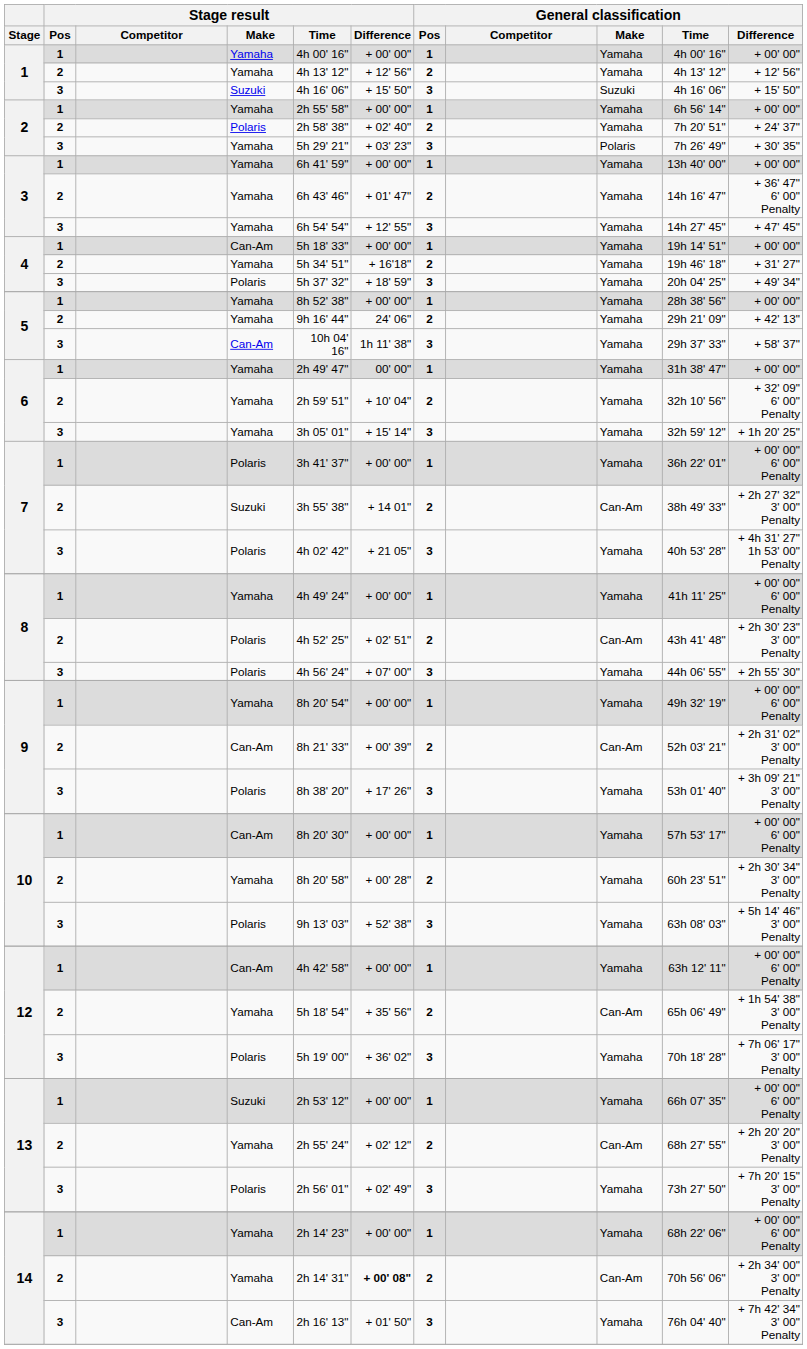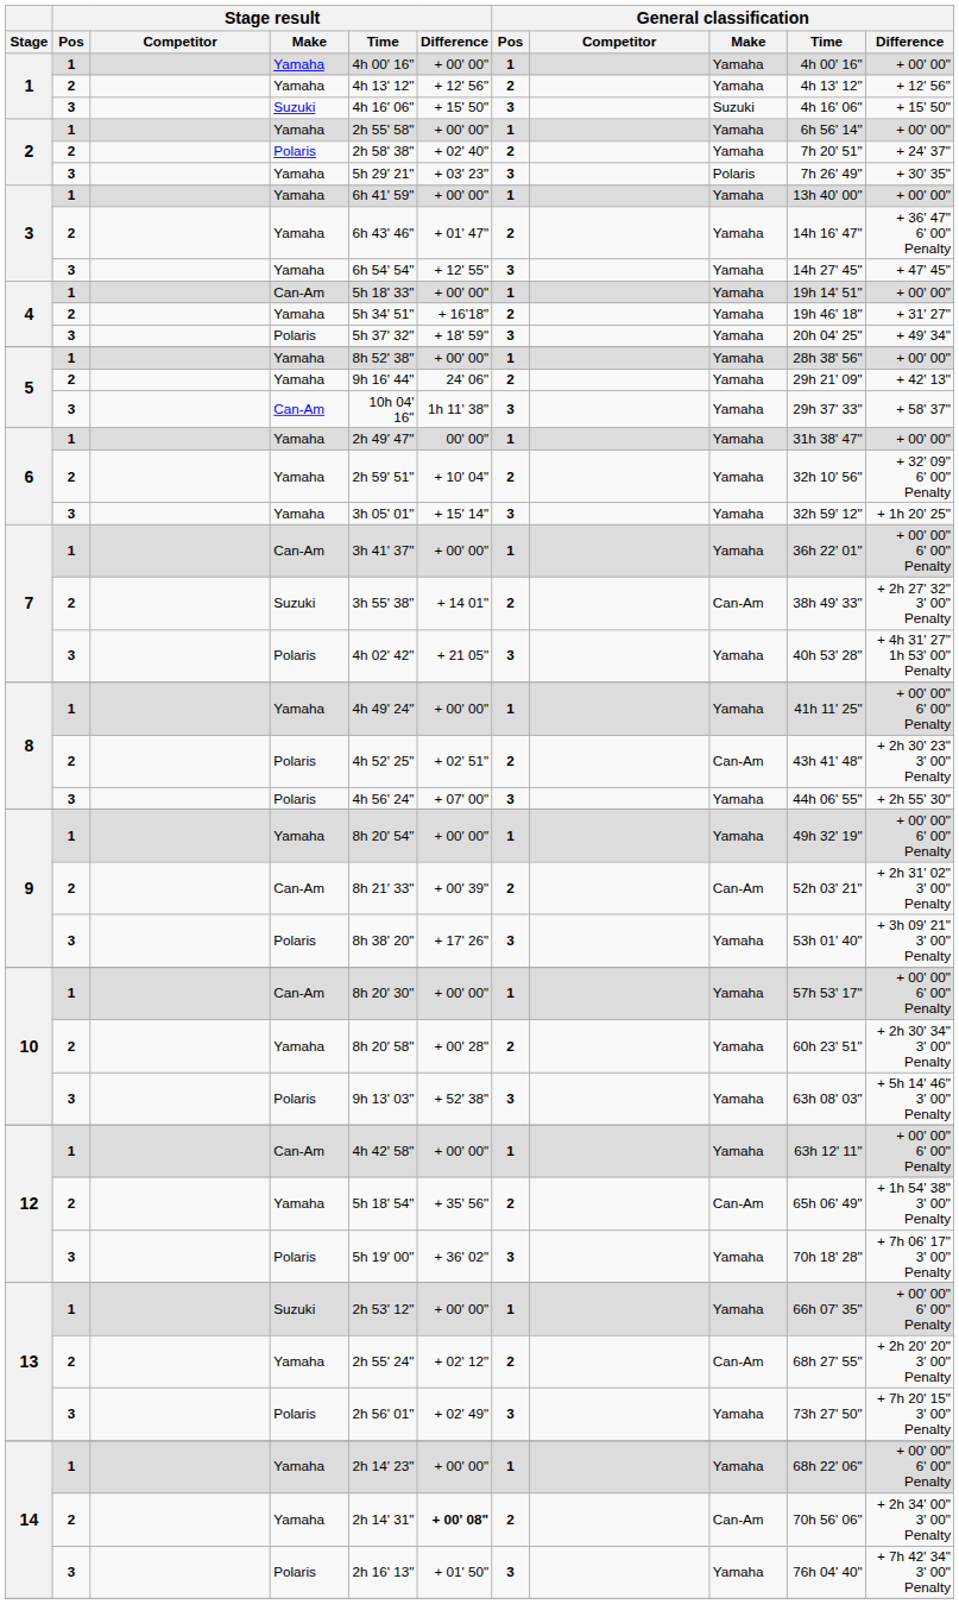 <table class="wikitable" style="font-size:85%">
 <tr>
 <th></th>
 <th colspan=5><big>Stage result </big></th>
 <th colspan=5><big>General classification</big></th>
 </tr>
 <tr>
 <th width="40px">Stage</th>
 <th width="30px">Pos</th>
 <th width="170px">Competitor</th>
 <th width="70px">Make</th>
 <th width="61px">Time</th>
 <th width="60px">Difference</th>
 <th width="30px">Pos</th>
 <th width="170px">Competitor</th>
 <th width="70px">Make</th>
 <th width="70px">Time</th>
 <th width="80px">Difference</th>
 </tr>
 <tr style="background:Gainsboro;">
 <th rowspan=3><big>1</big></th>
 <td align="center"><strong>1</strong></td>
 <td></td>
 <td><a href='#'>Yamaha</a></td>
 <td align="right">4h 00' 16"</td>
 <td align="right">+ 00' 00"</td>
 <td align="center"><strong>1</strong></td>
 <td></td>
 <td>Yamaha</td>
 <td align="right">4h 00' 16"</td>
 <td align="right">+ 00' 00"</td>
 </tr>
 <tr>
 <td align="center"><strong>2</strong></td>
 <td></td>
 <td>Yamaha</td>
 <td align="right">4h 13' 12"</td>
 <td align="right">+ 12' 56"</td>
 <td align="center"><strong>2</strong></td>
 <td></td>
 <td>Yamaha</td>
 <td align="right">4h 13' 12"</td>
 <td align="right">+ 12' 56"</td>
 </tr>
 <tr>
 <td align="center"><strong>3</strong></td>
 <td></td>
 <td><a href='#'>Suzuki</a></td>
 <td align="right">4h 16' 06"</td>
 <td align="right">+ 15' 50"</td>
 <td align="center"><strong>3</strong></td>
 <td></td>
 <td>Suzuki</td>
 <td align="right">4h 16' 06"</td>
 <td align="right">+ 15' 50"</td>
 </tr>
 <tr style="background:Gainsboro;">
 <th rowspan=3><big>2</big></th>
 <td align="center"><strong>1</strong></td>
 <td></td>
 <td>Yamaha</td>
 <td align="right">2h 55' 58"</td>
 <td align="right">+ 00' 00"</td>
 <td align="center"><strong>1</strong></td>
 <td></td>
 <td>Yamaha</td>
 <td align="right">6h 56' 14"</td>
 <td align="right">+ 00' 00"</td>
 </tr>
 <tr>
 <td align="center"><strong>2</strong></td>
 <td></td>
 <td><a href='#'>Polaris</a></td>
 <td align="right">2h 58' 38"</td>
 <td align="right">+ 02' 40"</td>
 <td align="center"><strong>2</strong></td>
 <td></td>
 <td>Yamaha</td>
 <td align="right">7h 20' 51"</td>
 <td align="right">+ 24' 37"</td>
 </tr>
 <tr>
 <td align="center"><strong>3</strong></td>
 <td></td>
 <td>Yamaha</td>
 <td align="right">5h 29' 21"</td>
 <td align="right">+ 03' 23"</td>
 <td align="center"><strong>3</strong></td>
 <td></td>
 <td>Polaris</td>
 <td align="right">7h 26' 49"</td>
 <td align="right">+ 30' 35"</td>
 </tr>
 <tr style="background:Gainsboro;">
 <th rowspan=3><big>3</big></th>
 <td align="center"><strong>1</strong></td>
 <td></td>
 <td>Yamaha</td>
 <td align="right">6h 41' 59"</td>
 <td align="right">+ 00' 00"</td>
 <td align="center"><strong>1</strong></td>
 <td></td>
 <td>Yamaha</td>
 <td align="right">13h 40' 00"</td>
 <td align="right">+ 00' 00"</td>
 </tr>
 <tr>
 <td align="center"><strong>2</strong></td>
 <td></td>
 <td>Yamaha</td>
 <td align="right">6h 43' 46"</td>
 <td align="right">+ 01' 47"</td>
 <td align="center"><strong>2</strong></td>
 <td></td>
 <td>Yamaha</td>
 <td align="right">14h 16' 47"</td>
 <td align="right">+ 36' 47"<br>6' 00" Penalty</td>
 </tr>
 <tr>
 <td align="center"><strong>3</strong></td>
 <td></td>
 <td>Yamaha</td>
 <td align="right">6h 54' 54"</td>
 <td align="right">+ 12' 55"</td>
 <td align="center"><strong>3</strong></td>
 <td></td>
 <td>Yamaha</td>
 <td align="right">14h 27' 45"</td>
 <td align="right">+ 47' 45"</td>
 </tr>
 <tr style="background:Gainsboro;">
 <th rowspan=3><big>4</big></th>
 <td align="center"><strong>1</strong></td>
 <td></td>
 <td>Can-Am</td>
 <td align="right">5h 18' 33"</td>
 <td align="right">+ 00' 00"</td>
 <td align="center"><strong>1</strong></td>
 <td></td>
 <td>Yamaha</td>
 <td align="right">19h 14' 51"</td>
 <td align="right">+ 00' 00"</td>
 </tr>
 <tr>
 <td align="center"><strong>2</strong></td>
 <td></td>
 <td>Yamaha</td>
 <td align="right">5h 34' 51"</td>
 <td align="right">+ 16'18"</td>
 <td align="center"><strong>2</strong></td>
 <td></td>
 <td>Yamaha</td>
 <td align="right">19h 46' 18"</td>
 <td align="right">+ 31' 27"</td>
 </tr>
 <tr>
 <td align="center"><strong>3</strong></td>
 <td></td>
 <td>Polaris</td>
 <td align="right">5h 37' 32"</td>
 <td align="right">+ 18' 59"</td>
 <td align="center"><strong>3</strong></td>
 <td></td>
 <td>Yamaha</td>
 <td align="right">20h 04' 25"</td>
 <td align="right">+ 49' 34"</td>
 </tr>
 <tr>
 </tr>
 <tr style="background:Gainsboro;">
 <th rowspan=3><big>5</big></th>
 <td align="center"><strong>1</strong></td>
 <td></td>
 <td>Yamaha</td>
 <td align="right">8h 52' 38"</td>
 <td align="right">+ 00' 00"</td>
 <td align="center"><strong>1</strong></td>
 <td></td>
 <td>Yamaha</td>
 <td align="right">28h 38' 56"</td>
 <td align="right">+ 00' 00"</td>
 </tr>
 <tr>
 <td align="center"><strong>2</strong></td>
 <td></td>
 <td>Yamaha</td>
 <td align="right">9h 16' 44"</td>
 <td align="right">24' 06"</td>
 <td align="center"><strong>2</strong></td>
 <td></td>
 <td>Yamaha</td>
 <td align="right">29h 21' 09"</td>
 <td align="right">+ 42' 13"</td>
 </tr>
 <tr>
 <td align="center"><strong>3</strong></td>
 <td></td>
 <td><a href='#'>Can-Am</a></td>
 <td align="right">10h 04' 16"</td>
 <td align="right">1h 11' 38"</td>
 <td align="center"><strong>3</strong></td>
 <td></td>
 <td>Yamaha</td>
 <td align="right">29h 37' 33"</td>
 <td align="right">+ 58' 37"</td>
 </tr>
 <tr style="background:Gainsboro;">
 <th rowspan=3><big>6</big></th>
 <td align="center"><strong>1</strong></td>
 <td></td>
 <td>Yamaha</td>
 <td align="right">2h 49' 47"</td>
 <td align="right">00' 00"</td>
 <td align="center"><strong>1</strong></td>
 <td></td>
 <td>Yamaha</td>
 <td align="right">31h 38' 47"</td>
 <td align="right">+ 00' 00"</td>
 </tr>
 <tr>
 <td align="center"><strong>2</strong></td>
 <td></td>
 <td>Yamaha</td>
 <td align="right">2h 59' 51"</td>
 <td align="right">+ 10' 04"</td>
 <td align="center"><strong>2</strong></td>
 <td></td>
 <td>Yamaha</td>
 <td align="right">32h 10' 56"</td>
 <td align="right">+ 32' 09"<br>6' 00" Penalty</td>
 </tr>
 <tr>
 <td align="center"><strong>3</strong></td>
 <td></td>
 <td>Yamaha</td>
 <td align="right">3h 05' 01"</td>
 <td align="right">+ 15' 14"</td>
 <td align="center"><strong>3</strong></td>
 <td></td>
 <td>Yamaha</td>
 <td align="right">32h 59' 12"</td>
 <td align="right">+ 1h 20' 25"</td>
 </tr>
 <tr style="background:Gainsboro;">
 <th rowspan=3><big>7</big></th>
 <td align="center"><strong>1</strong></td>
 <td></td>
-<td>Polaris</td>
+<td>Can-Am</td>
 <td align="right">3h 41' 37"</td>
 <td align="right">+ 00' 00"</td>
 <td align="center"><strong>1</strong></td>
 <td></td>
 <td>Yamaha</td>
 <td align="right">36h 22' 01"</td>
 <td align="right">+ 00' 00"<br>6' 00" Penalty</td>
 </tr>
 <tr>
 <td align="center"><strong>2</strong></td>
 <td></td>
 <td>Suzuki</td>
 <td align="right">3h 55' 38"</td>
 <td align="right">+ 14 01"</td>
 <td align="center"><strong>2</strong></td>
 <td></td>
 <td>Can-Am</td>
 <td align="right">38h 49' 33"</td>
 <td align="right">+ 2h 27' 32" <br>3' 00" Penalty</td>
 </tr>
 <tr>
 <td align="center"><strong>3</strong></td>
 <td></td>
 <td>Polaris</td>
 <td align="right">4h 02' 42"</td>
 <td align="right">+ 21 05"</td>
 <td align="center"><strong>3</strong></td>
 <td></td>
 <td>Yamaha</td>
 <td align="right">40h 53' 28"</td>
 <td align="right">+ 4h 31' 27" <br>1h 53' 00" Penalty</td>
 </tr>
 <tr>
 </tr>
 <tr style="background:Gainsboro;">
 <th rowspan=3><big>8</big></th>
 <td align="center"><strong>1</strong></td>
 <td></td>
 <td>Yamaha</td>
 <td align="right">4h 49' 24"</td>
 <td align="right">+ 00' 00"</td>
 <td align="center"><strong>1</strong></td>
 <td></td>
 <td>Yamaha</td>
 <td align="right">41h 11' 25"</td>
 <td align="right">+ 00' 00"<br> 6' 00" Penalty</td>
 </tr>
 <tr>
 <td align="center"><strong>2</strong></td>
 <td></td>
 <td>Polaris</td>
 <td align="right">4h 52' 25"</td>
 <td align="right">+ 02' 51"</td>
 <td align="center"><strong>2</strong></td>
 <td></td>
 <td>Can-Am</td>
 <td align="right">43h 41' 48"</td>
 <td align="right">+ 2h 30' 23"<br> 3' 00" Penalty</td>
 </tr>
 <tr>
 <td align="center"><strong>3</strong></td>
 <td></td>
 <td>Polaris</td>
 <td align="right">4h 56' 24"</td>
 <td align="right">+ 07' 00"</td>
 <td align="center"><strong>3</strong></td>
 <td></td>
 <td>Yamaha</td>
 <td align="right">44h 06' 55"</td>
 <td align="right">+ 2h 55' 30"</td>
 </tr>
 <tr>
 </tr>
 <tr style="background:Gainsboro;">
 <th rowspan=3><big>9</big></th>
 <td align="center"><strong>1</strong></td>
 <td></td>
 <td>Yamaha</td>
 <td align="right">8h 20' 54"</td>
 <td align="right">+ 00' 00"</td>
 <td align="center"><strong>1</strong></td>
 <td></td>
 <td>Yamaha</td>
 <td align="right">49h 32' 19"</td>
 <td align="right">+ 00' 00"<br>6' 00" Penalty</td>
 </tr>
 <tr>
 <td align="center"><strong>2</strong></td>
 <td></td>
 <td>Can-Am</td>
 <td align="right">8h 21' 33"</td>
 <td align="right">+ 00' 39"</td>
 <td align="center"><strong>2</strong></td>
 <td></td>
 <td>Can-Am</td>
 <td align="right">52h 03' 21"</td>
 <td align="right">+ 2h 31' 02"<br>3' 00" Penalty</td>
 </tr>
 <tr>
 <td align="center"><strong>3</strong></td>
 <td></td>
 <td>Polaris</td>
 <td align="right">8h 38' 20"</td>
 <td align="right">+ 17' 26"</td>
 <td align="center"><strong>3</strong></td>
 <td></td>
 <td>Yamaha</td>
 <td align="right">53h 01' 40"</td>
 <td align="right">+ 3h 09' 21"<br>3' 00" Penalty</td>
 </tr>
 <tr>
 </tr>
 <tr style="background:Gainsboro;">
 <th rowspan=3><big>10</big></th>
 <td align="center"><strong>1</strong></td>
 <td></td>
 <td>Can-Am</td>
 <td align="right">8h 20' 30"</td>
 <td align="right">+ 00' 00"</td>
 <td align="center"><strong>1</strong></td>
 <td></td>
 <td>Yamaha</td>
 <td align="right">57h 53' 17"</td>
 <td align="right">+ 00' 00"<br>6' 00" Penalty</td>
 </tr>
 <tr>
 <td align="center"><strong>2</strong></td>
 <td></td>
 <td>Yamaha</td>
 <td align="right">8h 20' 58"</td>
 <td align="right">+ 00' 28"</td>
 <td align="center"><strong>2</strong></td>
 <td></td>
 <td>Yamaha</td>
 <td align="right">60h 23' 51"</td>
 <td align="right">+ 2h 30' 34"<br>3' 00" Penalty</td>
 </tr>
 <tr>
 <td align="center"><strong>3</strong></td>
 <td></td>
 <td>Polaris</td>
 <td align="right">9h 13' 03"</td>
 <td align="right">+ 52' 38"</td>
 <td align="center"><strong>3</strong></td>
 <td></td>
 <td>Yamaha</td>
 <td align="right">63h 08' 03"</td>
 <td align="right">+ 5h 14' 46"<br>3' 00" Penalty</td>
 </tr>
 <tr>
 </tr>
 <tr style="background:Gainsboro;">
 <th rowspan=3><big>12</big></th>
 <td align="center"><strong>1</strong></td>
 <td></td>
 <td>Can-Am</td>
 <td align="right">4h 42' 58"</td>
 <td align="right">+ 00' 00"</td>
 <td align="center"><strong>1</strong></td>
 <td></td>
 <td>Yamaha</td>
 <td align="right">63h 12' 11"</td>
 <td align="right">+ 00' 00"<br>6' 00" Penalty</td>
 </tr>
 <tr>
 <td align="center"><strong>2</strong></td>
 <td></td>
 <td>Yamaha</td>
 <td align="right">5h 18' 54"</td>
 <td align="right">+ 35' 56"</td>
 <td align="center"><strong>2</strong></td>
 <td></td>
 <td>Can-Am</td>
 <td align="right">65h 06' 49"</td>
 <td align="right">+ 1h 54' 38"<br>3' 00" Penalty</td>
 </tr>
 <tr>
 <td align="center"><strong>3</strong></td>
 <td></td>
 <td>Polaris</td>
 <td align="right">5h 19' 00"</td>
 <td align="right">+ 36' 02"</td>
 <td align="center"><strong>3</strong></td>
 <td></td>
 <td>Yamaha</td>
 <td align="right">70h 18' 28"</td>
 <td align="right">+ 7h 06' 17"<br>3' 00" Penalty</td>
 </tr>
 <tr>
 </tr>
 <tr style="background:Gainsboro;">
 <th rowspan=3><big>13</big></th>
 <td align="center"><strong>1</strong></td>
 <td></td>
 <td>Suzuki</td>
 <td align="right">2h 53' 12"</td>
 <td align="right">+ 00' 00"</td>
 <td align="center"><strong>1</strong></td>
 <td></td>
 <td>Yamaha</td>
 <td align="right">66h 07' 35"</td>
 <td align="right">+ 00' 00"<br>6' 00" Penalty</td>
 </tr>
 <tr>
 <td align="center"><strong>2</strong></td>
 <td></td>
 <td>Yamaha</td>
 <td align="right">2h 55' 24"</td>
 <td align="right">+ 02' 12"</td>
 <td align="center"><strong>2</strong></td>
 <td></td>
 <td>Can-Am</td>
 <td align="right">68h 27' 55"</td>
 <td align="right">+ 2h 20' 20"<br>3' 00" Penalty</td>
 </tr>
 <tr>
 <td align="center"><strong>3</strong></td>
 <td></td>
 <td>Polaris</td>
 <td align="right">2h 56' 01"</td>
 <td align="right">+ 02' 49"</td>
 <td align="center"><strong>3</strong></td>
 <td></td>
 <td>Yamaha</td>
 <td align="right">73h 27' 50"</td>
 <td align="right">+ 7h 20' 15"<br>3' 00" Penalty</td>
 </tr>
 <tr>
 </tr>
 <tr style="background:Gainsboro;">
 <th rowspan=3><big>14</big></th>
 <td align="center"><strong>1</strong></td>
 <td></td>
 <td>Yamaha</td>
 <td align="right">2h 14' 23"</td>
 <td align="right">+ 00' 00"</td>
 <td align="center"><strong>1</strong></td>
 <td></td>
 <td>Yamaha</td>
 <td align="right">68h 22' 06"</td>
 <td align="right">+ 00' 00"<br>6' 00" Penalty</td>
 </tr>
 <tr>
 <td align="center"><strong>2</strong></td>
 <td></td>
 <td>Yamaha</td>
 <td align="right">2h 14' 31"</td>
 <td align="right"><strong>+ 00' 08"</strong></td>
 <td align="center"><strong>2</strong></td>
 <td></td>
 <td>Can-Am</td>
 <td align="right">70h 56' 06"</td>
 <td align="right">+ 2h 34' 00"<br>3' 00" Penalty</td>
 </tr>
 <tr>
 <td align="center"><strong>3</strong></td>
 <td></td>
-<td>Can-Am</td>
+<td>Polaris</td>
 <td align="right">2h 16' 13"</td>
 <td align="right">+ 01' 50"</td>
 <td align="center"><strong>3</strong></td>
 <td></td>
 <td>Yamaha</td>
 <td align="right">76h 04' 40"</td>
 <td align="right">+ 7h 42' 34"<br>3' 00" Penalty</td>
 </tr>
 <tr>
 </tr>
 </table>
